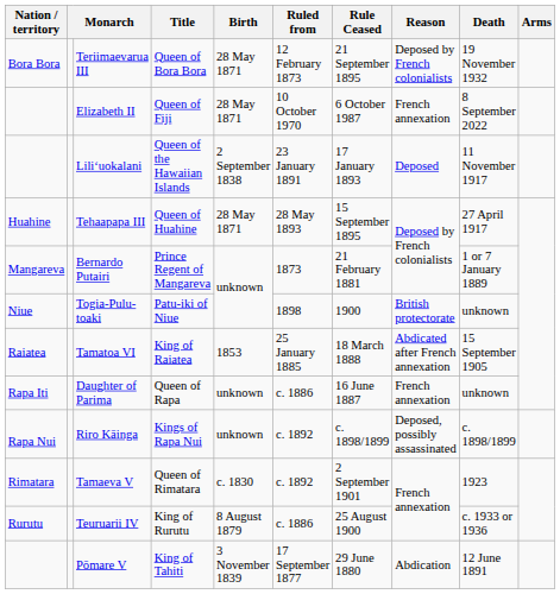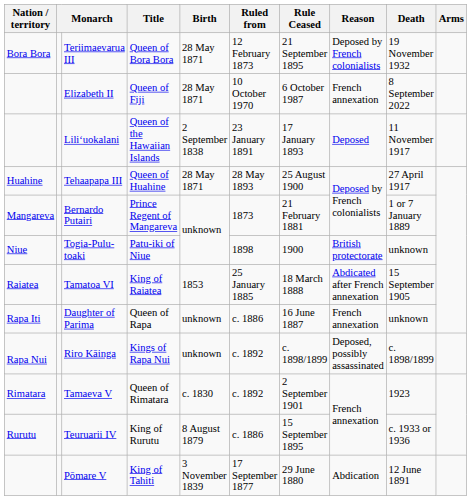 <table width=99% class="wikitable">
 <tr>
 <th>Nation / territory</th>
 <th colspan=2>Monarch</th>
 <th>Title</th>
 <th>Birth</th>
 <th>Ruled from</th>
 <th>Rule Ceased</th>
 <th>Reason</th>
 <th>Death</th>
 <th>Arms</th>
 </tr>
 <tr>
 <td> <a href='#'>Bora Bora</a></td>
 <td></td>
 <td><a href='#'>Teriimaevarua III</a></td>
 <td><a href='#'>Queen of Bora Bora</a></td>
 <td>28 May 1871</td>
 <td>12 February 1873</td>
 <td>21 September 1895</td>
 <td>Deposed by <a href='#'>French colonialists</a></td>
 <td>19 November 1932</td>
 </tr>
 <tr>
 <td></td>
 <td></td>
 <td><a href='#'>Elizabeth II</a></td>
 <td><a href='#'>Queen of Fiji</a></td>
 <td>28 May 1871</td>
 <td>10 October 1970</td>
 <td>6 October 1987</td>
 <td>French annexation</td>
 <td>8 September 2022</td>
 <td align="center"></td>
 </tr>
 <tr>
 <td></td>
 <td></td>
 <td><a href='#'>Liliʻuokalani</a></td>
 <td><a href='#'>Queen of the Hawaiian Islands</a></td>
 <td>2 September 1838</td>
 <td>23 January 1891</td>
 <td>17 January 1893</td>
 <td><a href='#'>Deposed</a></td>
 <td>11 November 1917</td>
 <td align=center></td>
 </tr>
 <tr>
 <td> <a href='#'>Huahine</a></td>
 <td></td>
 <td><a href='#'>Tehaapapa III</a></td>
 <td><a href='#'>Queen of Huahine</a></td>
 <td>28 May 1871</td>
 <td>28 May 1893</td>
-<td>15 September 1895</td>
+<td>25 August 1900</td>
 <td rowspan="2"><a href='#'>Deposed</a> by French colonialists</td>
 <td>27 April 1917</td>
 </tr>
 <tr>
 <td> <a href='#'>Mangareva</a></td>
 <td></td>
 <td><a href='#'>Bernardo Putairi</a></td>
 <td><a href='#'>Prince Regent of Mangareva</a></td>
 <td rowspan="2">unknown</td>
 <td>1873</td>
 <td>21 February 1881</td>
 <td>1 or 7 January 1889</td>
 </tr>
 <tr>
 <td> <a href='#'>Niue</a></td>
 <td></td>
 <td><a href='#'>Togia-Pulu-toaki</a></td>
 <td><a href='#'>Patu-iki of Niue</a></td>
 <td>1898</td>
 <td>1900</td>
 <td><a href='#'>British protectorate</a></td>
 <td>unknown</td>
 </tr>
 <tr>
 <td> <a href='#'>Raiatea</a></td>
 <td></td>
 <td><a href='#'>Tamatoa VI</a></td>
 <td><a href='#'>King of Raiatea</a></td>
 <td>1853</td>
 <td>25 January 1885</td>
 <td>18 March 1888</td>
 <td><a href='#'>Abdicated</a> after French annexation</td>
 <td>15 September 1905</td>
 </tr>
 <tr>
 <td><a href='#'>Rapa Iti</a></td>
 <td></td>
 <td><a href='#'>Daughter of Parima</a></td>
 <td>Queen of Rapa</td>
 <td>unknown</td>
 <td>c. 1886</td>
 <td>16 June 1887</td>
 <td>French annexation</td>
 <td>unknown</td>
 </tr>
 <tr>
 <td><br><a href='#'>Rapa Nui</a></td>
 <td></td>
 <td><a href='#'>Riro Kāinga</a></td>
 <td><a href='#'>Kings of Rapa Nui</a></td>
 <td>unknown</td>
 <td>c. 1892</td>
 <td>c. 1898/1899</td>
 <td>Deposed, possibly assassinated</td>
 <td>c. 1898/1899</td>
 <td align=center></td>
 </tr>
 <tr>
 <td> <a href='#'>Rimatara</a></td>
 <td></td>
 <td><a href='#'>Tamaeva V</a></td>
 <td>Queen of Rimatara</td>
 <td>c. 1830</td>
 <td>c. 1892</td>
 <td>2 September 1901</td>
 <td rowspan="2">French annexation</td>
 <td>1923</td>
 </tr>
 <tr>
 <td> <a href='#'>Rurutu</a></td>
 <td></td>
 <td><a href='#'>Teuruarii IV</a></td>
 <td>King of Rurutu</td>
 <td>8 August 1879</td>
 <td>c. 1886</td>
-<td>25 August 1900</td>
+<td>15 September 1895</td>
 <td>c. 1933 or 1936</td>
 </tr>
 <tr>
 <td></td>
 <td></td>
 <td><a href='#'>Pōmare V</a></td>
 <td><a href='#'>King of Tahiti</a></td>
 <td>3 November 1839</td>
 <td>17 September 1877</td>
 <td>29 June 1880</td>
 <td>Abdication</td>
 <td>12 June 1891</td>
 <td align="center"></td>
 </tr>
 </table>
